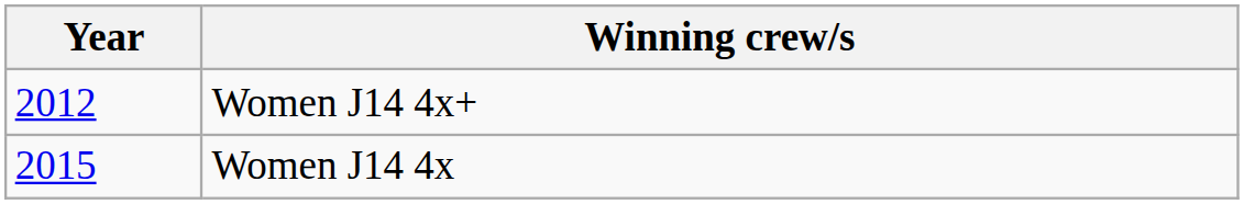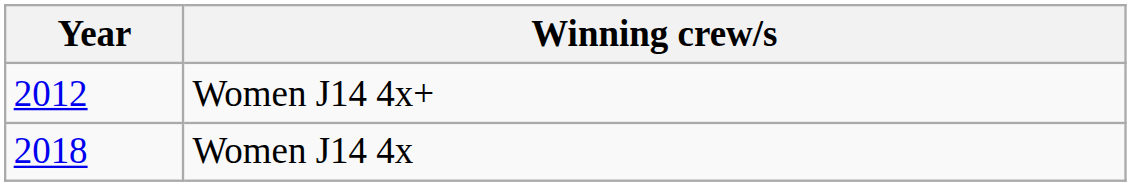 <table class="wikitable">
 <tr>
 <th width=70>Year</th>
 <th width=400>Winning crew/s</th>
 </tr>
 <tr>
 <td><a href='#'>2012</a></td>
 <td>Women J14 4x+ </td>
 </tr>
 <tr>
-<td><a href='#'>2015</a></td>
+<td><a href='#'>2018</a></td>
 <td>Women J14 4x </td>
 </tr>
 </table>
